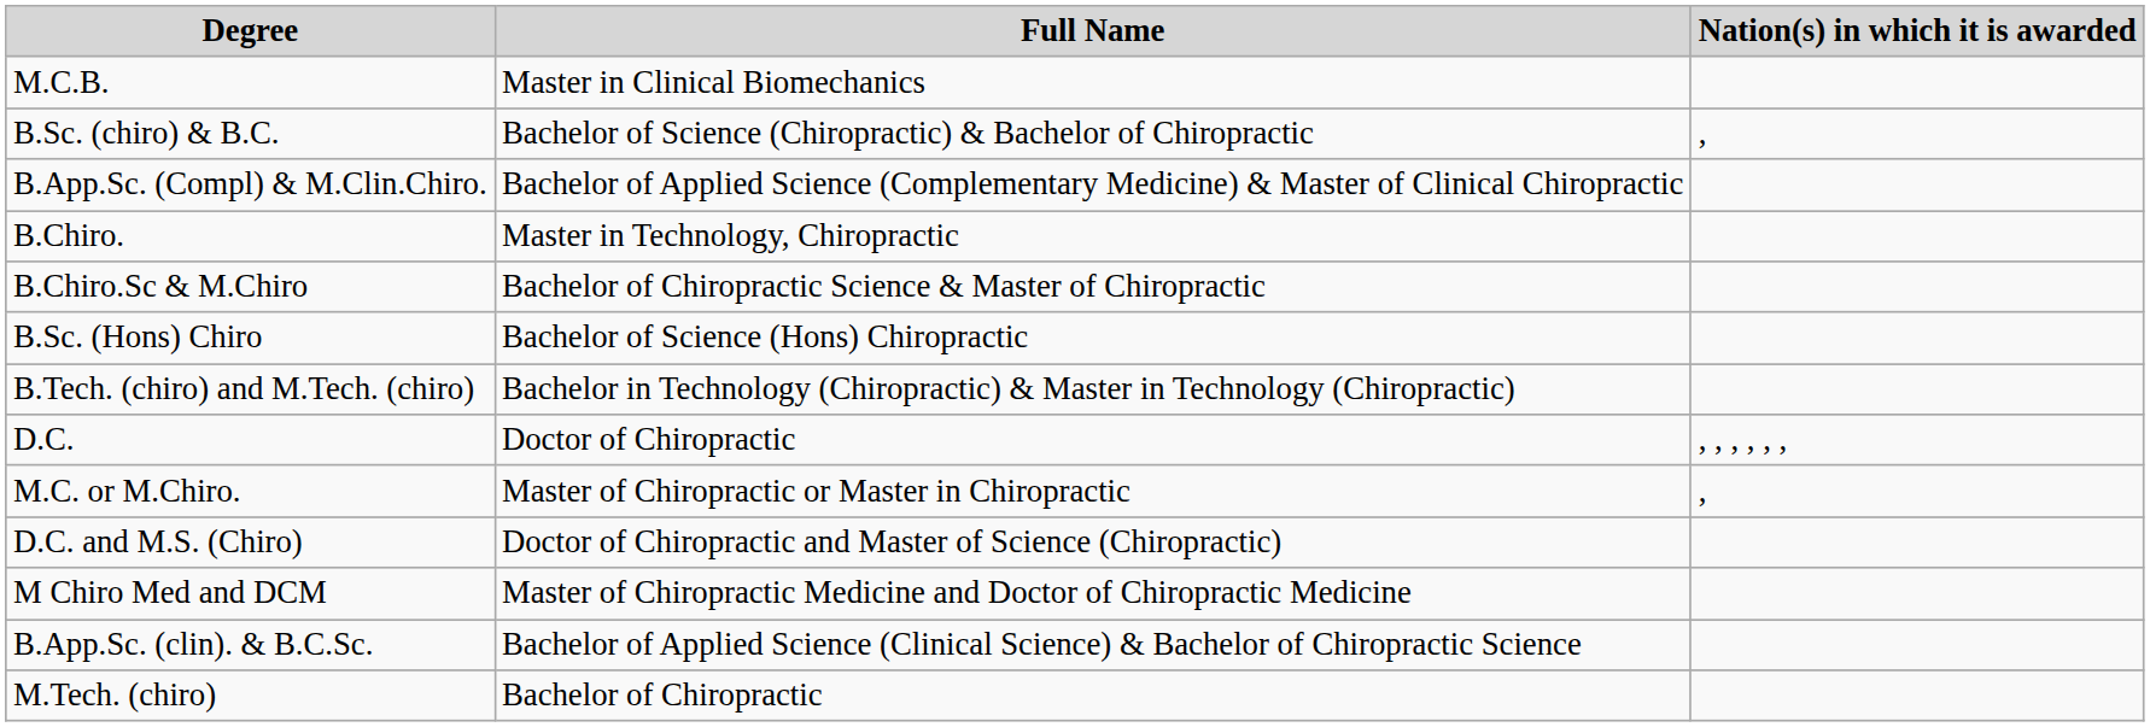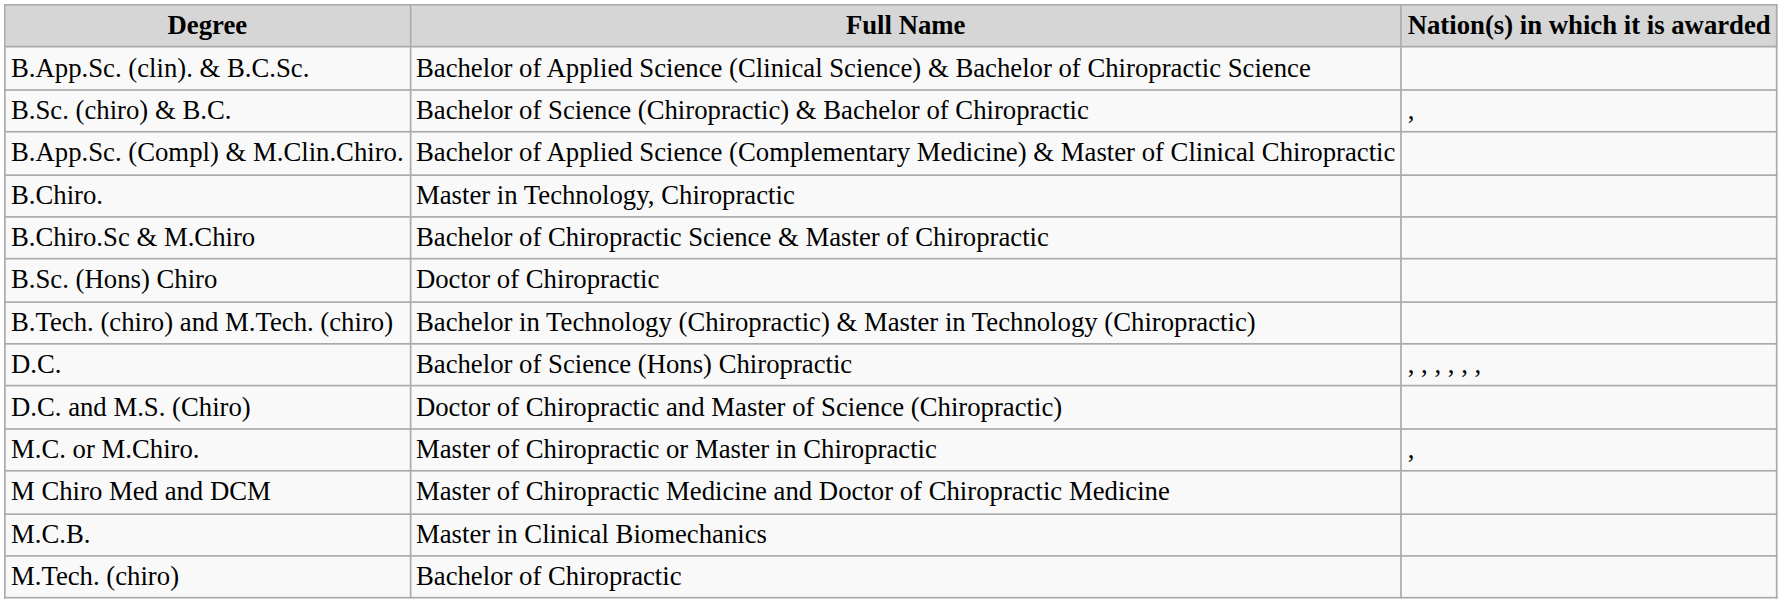 <table class="sortable wikitable">
 <tr align="center" bgcolor="#d6d6d6">
 <td class="unsortable"><strong>Degree</strong></td>
 <td><strong>Full Name</strong></td>
 <td><strong>Nation(s) in which it is awarded</strong></td>
 </tr>
 <tr>
-<td>M.C.B.</td>
-<td>Master in Clinical Biomechanics</td>
+<td>B.App.Sc. (clin). & B.C.Sc.</td>
+<td>Bachelor of Applied Science (Clinical Science) & Bachelor of Chiropractic Science</td>
 <td></td>
 </tr>
 <tr>
 <td>B.Sc. (chiro) & B.C.</td>
 <td>Bachelor of Science (Chiropractic) & Bachelor of Chiropractic</td>
 <td>, </td>
 </tr>
 <tr>
 <td>B.App.Sc. (Compl) & M.Clin.Chiro.</td>
 <td>Bachelor of Applied Science (Complementary Medicine) & Master of Clinical Chiropractic</td>
 <td></td>
 </tr>
 <tr>
 <td>B.Chiro.</td>
 <td>Master in Technology, Chiropractic</td>
 <td></td>
 </tr>
 <tr>
 <td>B.Chiro.Sc & M.Chiro</td>
 <td>Bachelor of Chiropractic Science & Master of Chiropractic</td>
 <td></td>
 </tr>
 <tr>
 <td>B.Sc. (Hons) Chiro</td>
-<td>Bachelor of Science (Hons) Chiropractic</td>
+<td>Doctor of Chiropractic</td>
 <td></td>
 </tr>
 <tr>
 <td>B.Tech. (chiro) and M.Tech. (chiro)</td>
 <td>Bachelor in Technology (Chiropractic) & Master in Technology (Chiropractic)</td>
 <td></td>
 </tr>
 <tr>
 <td>D.C.</td>
-<td>Doctor of Chiropractic</td>
+<td>Bachelor of Science (Hons) Chiropractic</td>
 <td>, , , , , , </td>
+</tr>
+<tr>
+<td>D.C. and M.S. (Chiro)</td>
+<td>Doctor of Chiropractic and Master of Science (Chiropractic)</td>
+<td></td>
 </tr>
 <tr>
 <td>M.C. or M.Chiro.</td>
 <td>Master of Chiropractic or Master in Chiropractic</td>
 <td>, </td>
 </tr>
 <tr>
-<td>D.C. and M.S. (Chiro)</td>
-<td>Doctor of Chiropractic and Master of Science (Chiropractic)</td>
-<td></td>
-</tr>
-<tr>
 <td>M Chiro Med and DCM</td>
 <td>Master of Chiropractic Medicine and Doctor of Chiropractic Medicine</td>
 <td></td>
 </tr>
 <tr>
-<td>B.App.Sc. (clin). & B.C.Sc.</td>
-<td>Bachelor of Applied Science (Clinical Science) & Bachelor of Chiropractic Science</td>
+<td>M.C.B.</td>
+<td>Master in Clinical Biomechanics</td>
 <td></td>
 </tr>
 <tr>
 <td>M.Tech. (chiro)</td>
 <td>Bachelor of Chiropractic</td>
 <td></td>
 </tr>
 </table>
